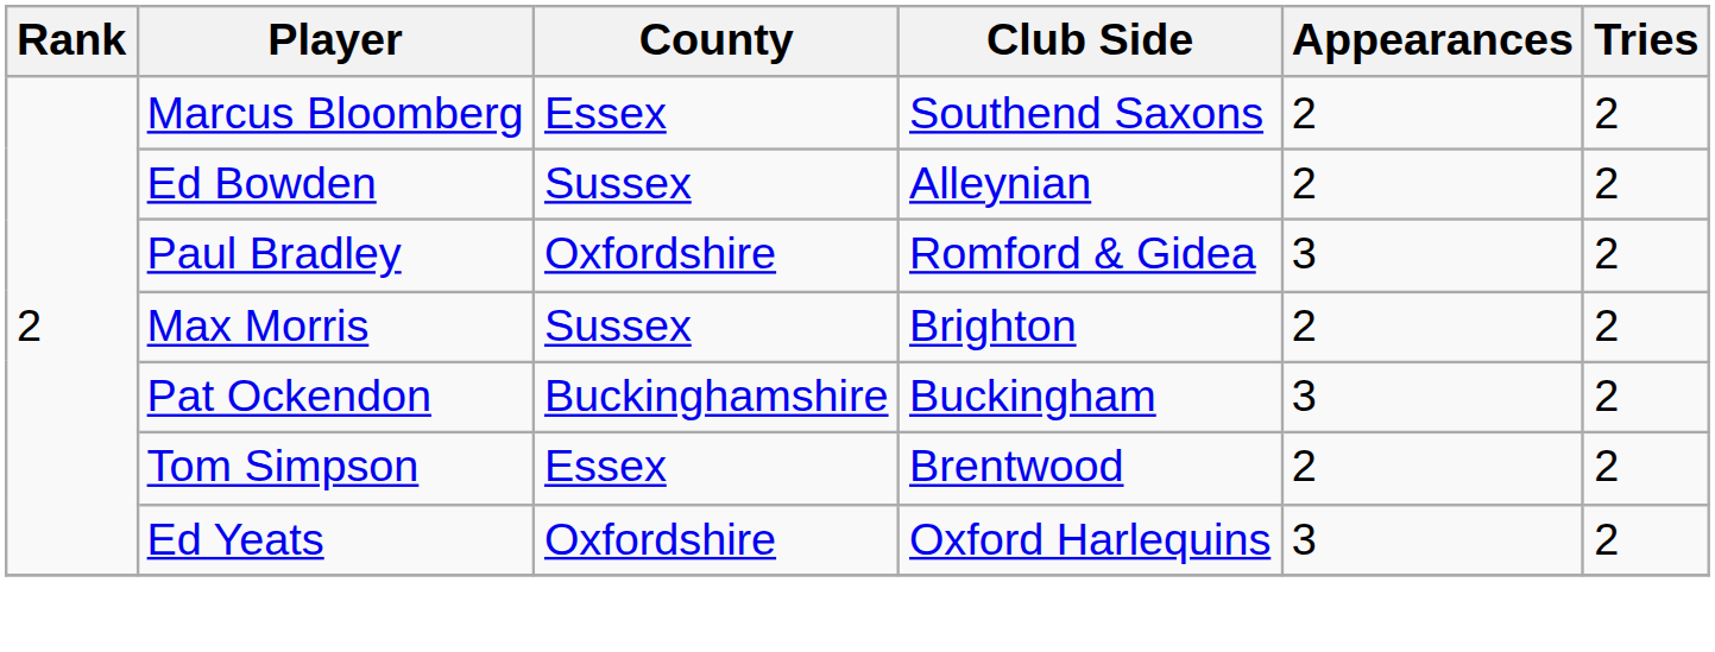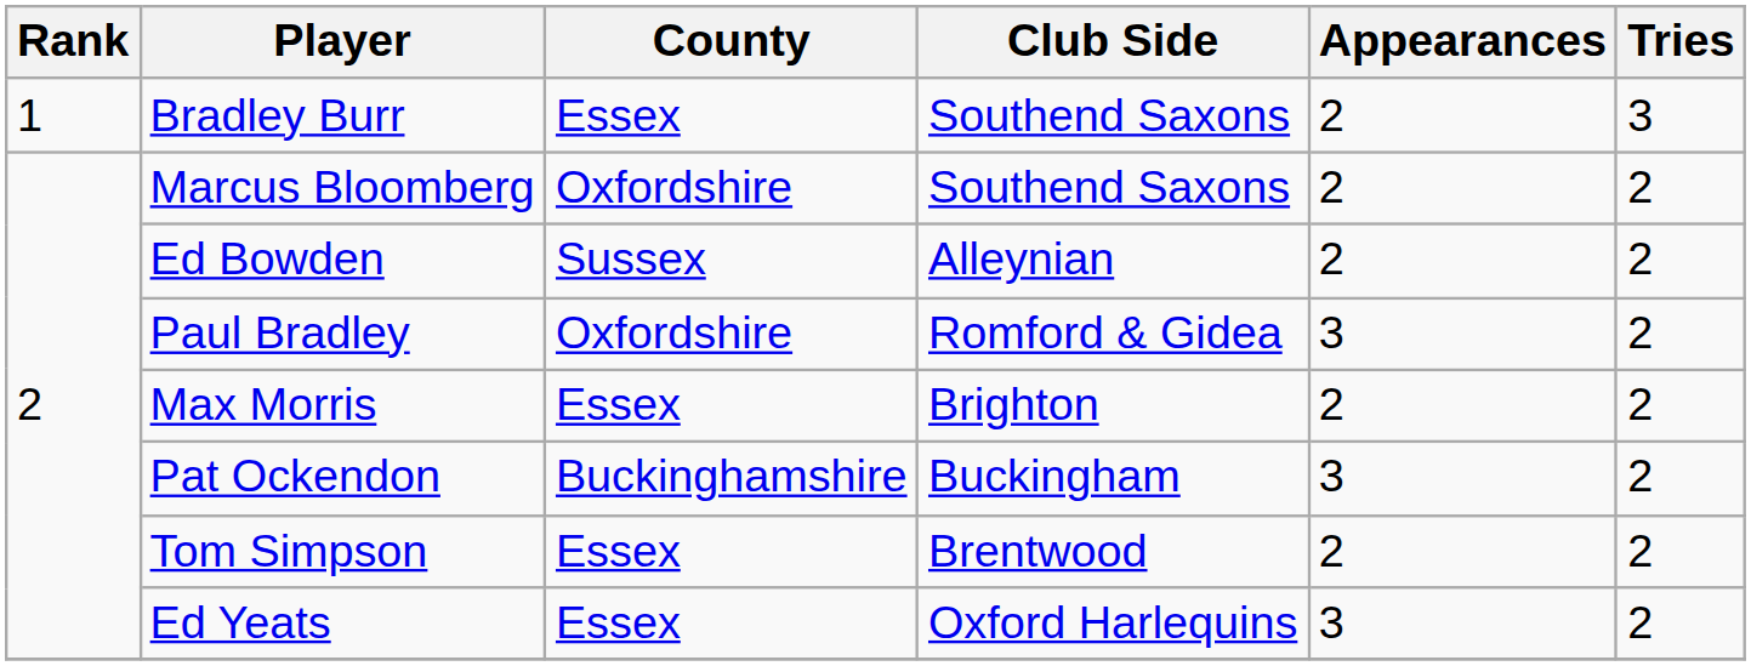 <table class="wikitable">
 <tr>
 <th>Rank</th>
 <th>Player</th>
 <th>County</th>
 <th>Club Side</th>
 <th>Appearances</th>
 <th>Tries</th>
 </tr>
 <tr>
+<td>1</td>
+<td> <a href='#'>Bradley Burr</a></td>
+<td><a href='#'>Essex</a></td>
+<td><a href='#'>Southend Saxons</a></td>
+<td>2</td>
+<td>3</td>
+</tr>
+<tr>
 <td rowspan=7>2</td>
 <td> <a href='#'>Marcus Bloomberg</a></td>
-<td><a href='#'>Essex</a></td>
+<td><a href='#'>Oxfordshire</a></td>
 <td><a href='#'>Southend Saxons</a></td>
 <td>2</td>
 <td>2</td>
 </tr>
 <tr>
 <td> <a href='#'>Ed Bowden</a></td>
 <td><a href='#'>Sussex</a></td>
 <td><a href='#'>Alleynian</a></td>
 <td>2</td>
 <td>2</td>
 </tr>
 <tr>
 <td> <a href='#'>Paul Bradley</a></td>
 <td><a href='#'>Oxfordshire</a></td>
 <td><a href='#'>Romford & Gidea</a></td>
 <td>3</td>
 <td>2</td>
 </tr>
 <tr>
 <td> <a href='#'>Max Morris</a></td>
-<td><a href='#'>Sussex</a></td>
+<td><a href='#'>Essex</a></td>
 <td><a href='#'>Brighton</a></td>
 <td>2</td>
 <td>2</td>
 </tr>
 <tr>
 <td> <a href='#'>Pat Ockendon</a></td>
 <td><a href='#'>Buckinghamshire</a></td>
 <td><a href='#'>Buckingham</a></td>
 <td>3</td>
 <td>2</td>
 </tr>
 <tr>
 <td> <a href='#'>Tom Simpson</a></td>
 <td><a href='#'>Essex</a></td>
 <td><a href='#'>Brentwood</a></td>
 <td>2</td>
 <td>2</td>
 </tr>
 <tr>
 <td> <a href='#'>Ed Yeats</a></td>
-<td><a href='#'>Oxfordshire</a></td>
+<td><a href='#'>Essex</a></td>
 <td><a href='#'>Oxford Harlequins</a></td>
 <td>3</td>
 <td>2</td>
 </tr>
 <tr>
 </tr>
 </table>
